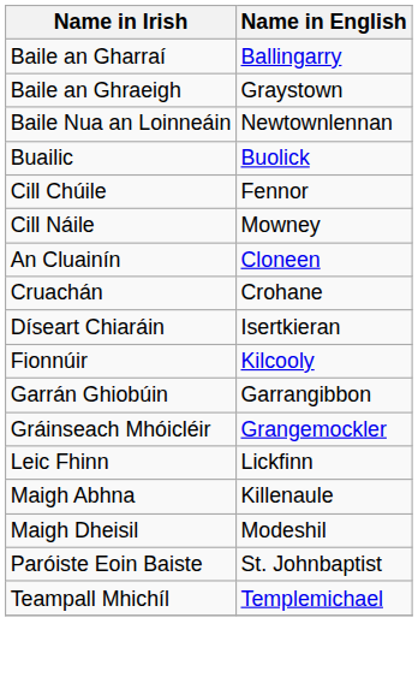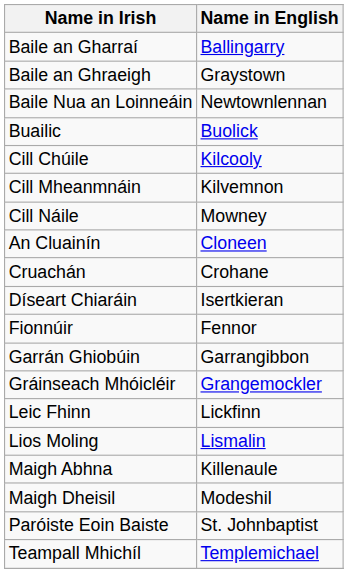 <table class="wikitable">
 <tr>
 <th>Name in Irish</th>
 <th>Name in English</th>
 </tr>
 <tr>
 <td>Baile an Gharraí</td>
 <td><a href='#'>Ballingarry</a></td>
 </tr>
 <tr>
 <td>Baile an Ghraeigh</td>
 <td>Graystown</td>
 </tr>
 <tr>
 <td>Baile Nua an Loinneáin</td>
 <td>Newtownlennan</td>
 </tr>
 <tr>
 <td>Buailic</td>
 <td><a href='#'>Buolick</a></td>
 </tr>
 <tr>
 <td>Cill Chúile</td>
-<td>Fennor</td>
+<td><a href='#'>Kilcooly</a></td>
+</tr>
+<tr>
+<td>Cill Mheanmnáin</td>
+<td>Kilvemnon</td>
 </tr>
 <tr>
 <td>Cill Náile</td>
 <td>Mowney</td>
 </tr>
 <tr>
 <td>An Cluainín</td>
 <td><a href='#'>Cloneen</a></td>
 </tr>
 <tr>
 <td>Cruachán</td>
 <td>Crohane</td>
 </tr>
 <tr>
 <td>Díseart Chiaráin</td>
 <td>Isertkieran</td>
 </tr>
 <tr>
 <td>Fionnúir</td>
-<td><a href='#'>Kilcooly</a></td>
+<td>Fennor</td>
 </tr>
 <tr>
 <td>Garrán Ghiobúin</td>
 <td>Garrangibbon</td>
 </tr>
 <tr>
 <td>Gráinseach Mhóicléir</td>
 <td><a href='#'>Grangemockler</a></td>
 </tr>
 <tr>
 <td>Leic Fhinn</td>
 <td>Lickfinn</td>
+</tr>
+<tr>
+<td>Lios Moling</td>
+<td><a href='#'>Lismalin</a></td>
 </tr>
 <tr>
 <td>Maigh Abhna</td>
 <td>Killenaule</td>
 </tr>
 <tr>
 <td>Maigh Dheisil</td>
 <td>Modeshil</td>
 </tr>
 <tr>
 <td>Paróiste Eoin Baiste</td>
 <td>St. Johnbaptist</td>
 </tr>
 <tr>
 <td>Teampall Mhichíl</td>
 <td><a href='#'>Templemichael</a></td>
 </tr>
 <tr>
 </tr>
 </table>
